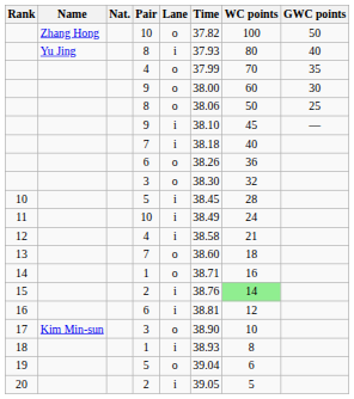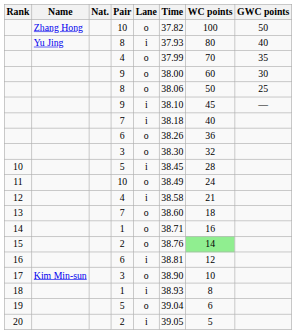 <table class="wikitable sortable" style="text-align:center">
 <tr>
 <th>Rank</th>
 <th>Name</th>
 <th>Nat.</th>
 <th>Pair</th>
 <th>Lane</th>
 <th>Time</th>
 <th>WC points</th>
 <th>GWC points</th>
 </tr>
 <tr>
 <td></td>
 <td align=left><a href='#'>Zhang Hong</a></td>
 <td></td>
 <td>10</td>
 <td>o</td>
 <td>37.82</td>
 <td>100</td>
 <td>50</td>
 </tr>
 <tr>
 <td></td>
 <td align=left><a href='#'>Yu Jing</a></td>
 <td></td>
 <td>8</td>
 <td>i</td>
 <td>37.93</td>
 <td>80</td>
 <td>40</td>
 </tr>
 <tr>
 <td></td>
 <td align=left></td>
 <td></td>
 <td>4</td>
 <td>o</td>
 <td>37.99</td>
 <td>70</td>
 <td>35</td>
 </tr>
 <tr>
 <td></td>
 <td align=left></td>
 <td></td>
 <td>9</td>
 <td>o</td>
 <td>38.00</td>
 <td>60</td>
 <td>30</td>
 </tr>
 <tr>
 <td></td>
 <td align=left></td>
 <td></td>
 <td>8</td>
 <td>o</td>
 <td>38.06</td>
 <td>50</td>
 <td>25</td>
 </tr>
 <tr>
 <td></td>
 <td align=left></td>
 <td></td>
 <td>9</td>
 <td>i</td>
 <td>38.10</td>
 <td>45</td>
 <td>—</td>
 </tr>
 <tr>
 <td></td>
 <td align=left></td>
 <td></td>
 <td>7</td>
 <td>i</td>
 <td>38.18</td>
 <td>40</td>
 <td></td>
 </tr>
 <tr>
 <td></td>
 <td align=left></td>
 <td></td>
 <td>6</td>
 <td>o</td>
 <td>38.26</td>
 <td>36</td>
 <td></td>
 </tr>
 <tr>
 <td></td>
 <td align=left></td>
 <td></td>
 <td>3</td>
 <td>o</td>
 <td>38.30</td>
 <td>32</td>
 <td></td>
 </tr>
 <tr>
 <td>10</td>
 <td align=left></td>
 <td></td>
 <td>5</td>
 <td>i</td>
 <td>38.45</td>
 <td>28</td>
 <td></td>
 </tr>
 <tr>
 <td>11</td>
 <td align=left></td>
 <td></td>
 <td>10</td>
-<td>i</td>
+<td>o</td>
 <td>38.49</td>
 <td>24</td>
 <td></td>
 </tr>
 <tr>
 <td>12</td>
 <td align=left></td>
 <td></td>
 <td>4</td>
 <td>i</td>
 <td>38.58</td>
 <td>21</td>
 <td></td>
 </tr>
 <tr>
 <td>13</td>
 <td align=left></td>
 <td></td>
 <td>7</td>
 <td>o</td>
 <td>38.60</td>
 <td>18</td>
 <td></td>
 </tr>
 <tr>
 <td>14</td>
 <td align=left></td>
 <td></td>
 <td>1</td>
 <td>o</td>
 <td>38.71</td>
 <td>16</td>
 <td></td>
 </tr>
 <tr>
 <td>15</td>
 <td align=left></td>
 <td></td>
 <td>2</td>
-<td>i</td>
+<td>o</td>
 <td>38.76</td>
 <td style="background: lightgreen;">14</td>
 <td></td>
 </tr>
 <tr>
 <td>16</td>
 <td align=left></td>
 <td></td>
 <td>6</td>
 <td>i</td>
 <td>38.81</td>
 <td>12</td>
 <td></td>
 </tr>
 <tr>
 <td>17</td>
 <td align=left><a href='#'>Kim Min-sun</a></td>
 <td></td>
 <td>3</td>
 <td>o</td>
 <td>38.90</td>
 <td>10</td>
 <td></td>
 </tr>
 <tr>
 <td>18</td>
 <td align=left></td>
 <td></td>
 <td>1</td>
 <td>i</td>
 <td>38.93</td>
 <td>8</td>
 <td></td>
 </tr>
 <tr>
 <td>19</td>
 <td align=left></td>
 <td></td>
 <td>5</td>
 <td>o</td>
 <td>39.04</td>
 <td>6</td>
 <td></td>
 </tr>
 <tr>
 <td>20</td>
 <td align=left></td>
 <td></td>
 <td>2</td>
 <td>i</td>
 <td>39.05</td>
 <td>5</td>
 <td></td>
 </tr>
 </table>
